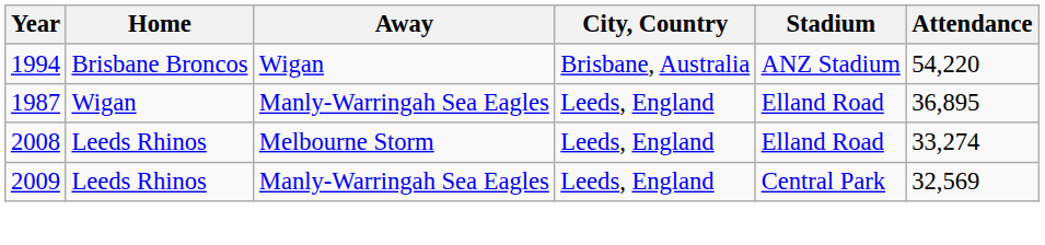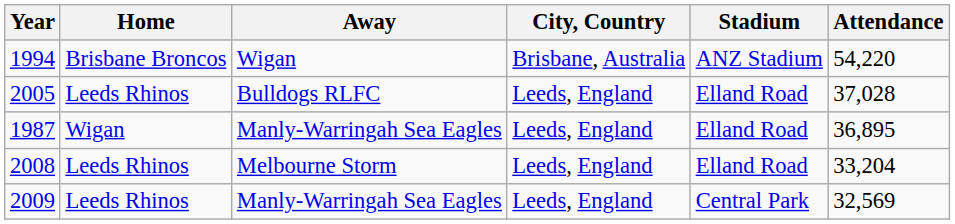 <table class="wikitable">
 <tr>
 <th>Year</th>
 <th>Home</th>
 <th>Away</th>
 <th>City, Country</th>
 <th>Stadium</th>
 <th>Attendance</th>
 </tr>
 <tr>
 <td><a href='#'>1994</a></td>
 <td> <a href='#'>Brisbane Broncos</a></td>
 <td> <a href='#'>Wigan</a></td>
 <td><a href='#'>Brisbane</a>, <a href='#'>Australia</a></td>
 <td><a href='#'>ANZ Stadium</a></td>
 <td>54,220 </td>
 </tr>
 <tr>
+<td><a href='#'>2005</a></td>
+<td> <a href='#'>Leeds Rhinos</a></td>
+<td> <a href='#'>Bulldogs RLFC</a></td>
+<td><a href='#'>Leeds</a>, <a href='#'>England</a></td>
+<td><a href='#'>Elland Road</a></td>
+<td>37,028 </td>
+</tr>
+<tr>
 <td><a href='#'>1987</a></td>
 <td> <a href='#'>Wigan</a></td>
 <td> <a href='#'>Manly-Warringah Sea Eagles</a></td>
 <td><a href='#'>Leeds</a>, <a href='#'>England</a></td>
 <td><a href='#'>Elland Road</a></td>
 <td>36,895 </td>
 </tr>
 <tr>
 <td><a href='#'>2008</a></td>
 <td> <a href='#'>Leeds Rhinos</a></td>
 <td> <a href='#'>Melbourne Storm</a></td>
 <td><a href='#'>Leeds</a>, <a href='#'>England</a></td>
 <td><a href='#'>Elland Road</a></td>
-<td>33,274 </td>
+<td>33,204 </td>
 </tr>
 <tr>
 <td><a href='#'>2009</a></td>
 <td> <a href='#'>Leeds Rhinos</a></td>
 <td> <a href='#'>Manly-Warringah Sea Eagles</a></td>
 <td><a href='#'>Leeds</a>, <a href='#'>England</a></td>
 <td><a href='#'>Central Park</a></td>
 <td>32,569 </td>
 </tr>
 </table>
